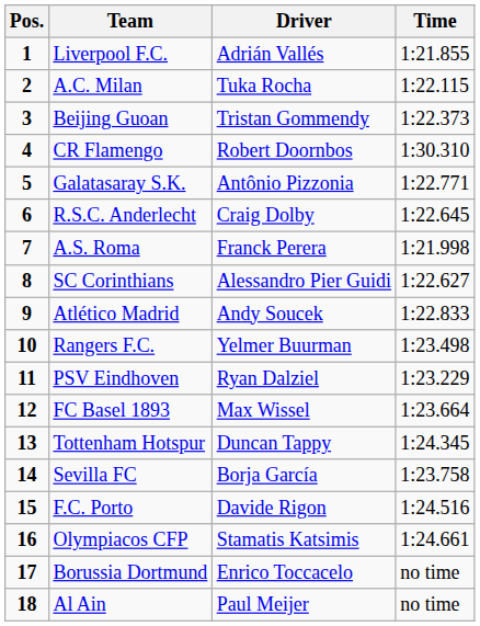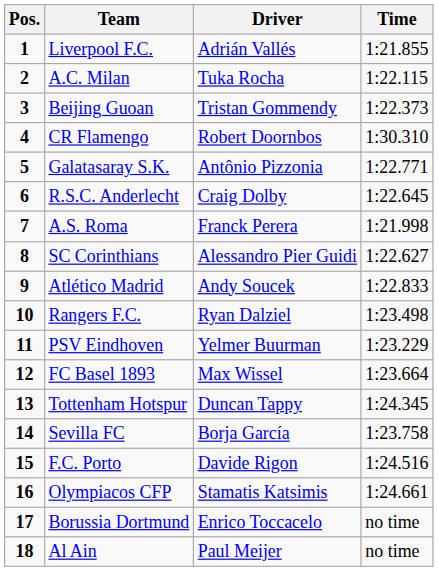 <table class=wikitable style="font-size:95%">
 <tr>
 <th>Pos.</th>
 <th>Team</th>
 <th>Driver</th>
 <th>Time</th>
 </tr>
 <tr>
 <td align="center"><strong>1</strong></td>
 <td> <a href='#'>Liverpool F.C.</a></td>
 <td> <a href='#'>Adrián Vallés</a></td>
 <td>1:21.855</td>
 </tr>
 <tr>
 <td align="center"><strong>2</strong></td>
 <td> <a href='#'>A.C. Milan</a></td>
 <td> <a href='#'>Tuka Rocha</a></td>
 <td>1:22.115</td>
 </tr>
 <tr>
 <td align="center"><strong>3</strong></td>
 <td> <a href='#'>Beijing Guoan</a></td>
 <td> <a href='#'>Tristan Gommendy</a></td>
 <td>1:22.373</td>
 </tr>
 <tr>
 <td align="center"><strong>4</strong></td>
 <td> <a href='#'>CR Flamengo</a></td>
 <td> <a href='#'>Robert Doornbos</a></td>
 <td>1:30.310</td>
 </tr>
 <tr>
 <td align="center"><strong>5</strong></td>
 <td> <a href='#'>Galatasaray S.K.</a></td>
 <td> <a href='#'>Antônio Pizzonia</a></td>
 <td>1:22.771</td>
 </tr>
 <tr>
 <td align="center"><strong>6</strong></td>
 <td> <a href='#'>R.S.C. Anderlecht</a></td>
 <td> <a href='#'>Craig Dolby</a></td>
 <td>1:22.645</td>
 </tr>
 <tr>
 <td align="center"><strong>7</strong></td>
 <td> <a href='#'>A.S. Roma</a></td>
 <td> <a href='#'>Franck Perera</a></td>
 <td>1:21.998</td>
 </tr>
 <tr>
 <td align="center"><strong>8</strong></td>
 <td> <a href='#'>SC Corinthians</a></td>
 <td> <a href='#'>Alessandro Pier Guidi</a></td>
 <td>1:22.627</td>
 </tr>
 <tr>
 <td align="center"><strong>9</strong></td>
 <td> <a href='#'>Atlético Madrid</a></td>
 <td> <a href='#'>Andy Soucek</a></td>
 <td>1:22.833</td>
 </tr>
 <tr>
 <td align="center"><strong>10</strong></td>
 <td> <a href='#'>Rangers F.C.</a></td>
-<td> <a href='#'>Yelmer Buurman</a></td>
+<td> <a href='#'>Ryan Dalziel</a></td>
 <td>1:23.498</td>
 </tr>
 <tr>
 <td align="center"><strong>11</strong></td>
 <td> <a href='#'>PSV Eindhoven</a></td>
-<td> <a href='#'>Ryan Dalziel</a></td>
+<td> <a href='#'>Yelmer Buurman</a></td>
 <td>1:23.229</td>
 </tr>
 <tr>
 <td align="center"><strong>12</strong></td>
 <td> <a href='#'>FC Basel 1893</a></td>
 <td> <a href='#'>Max Wissel</a></td>
 <td>1:23.664</td>
 </tr>
 <tr>
 <td align="center"><strong>13</strong></td>
 <td> <a href='#'>Tottenham Hotspur</a></td>
 <td> <a href='#'>Duncan Tappy</a></td>
 <td>1:24.345</td>
 </tr>
 <tr>
 <td align="center"><strong>14</strong></td>
 <td> <a href='#'>Sevilla FC</a></td>
 <td> <a href='#'>Borja García</a></td>
 <td>1:23.758</td>
 </tr>
 <tr>
 <td align="center"><strong>15</strong></td>
 <td> <a href='#'>F.C. Porto</a></td>
 <td> <a href='#'>Davide Rigon</a></td>
 <td>1:24.516</td>
 </tr>
 <tr>
 <td align="center"><strong>16</strong></td>
 <td> <a href='#'>Olympiacos CFP</a></td>
 <td> <a href='#'>Stamatis Katsimis</a></td>
 <td>1:24.661</td>
 </tr>
 <tr>
 <td align="center"><strong>17</strong></td>
 <td> <a href='#'>Borussia Dortmund</a></td>
 <td> <a href='#'>Enrico Toccacelo</a></td>
 <td>no time</td>
 </tr>
 <tr>
 <td align="center"><strong>18</strong></td>
 <td> <a href='#'>Al Ain</a></td>
 <td> <a href='#'>Paul Meijer</a></td>
 <td>no time</td>
 </tr>
 </table>
